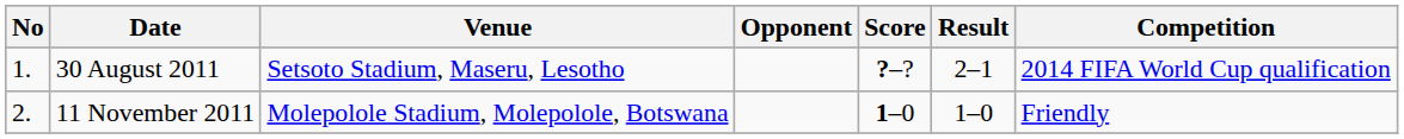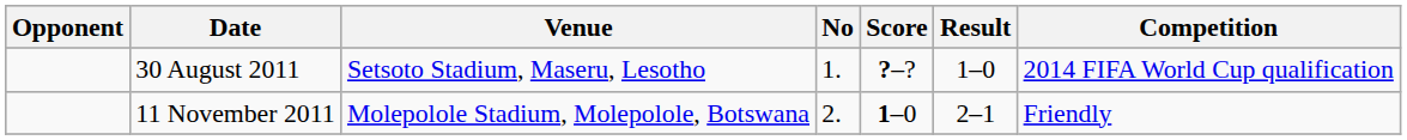 <table class="wikitable" style="font-size:85%;">
 <tr>
-<th>No</th>
+<th>Opponent</th>
 <th>Date</th>
 <th>Venue</th>
-<th>Opponent</th>
+<th>No</th>
 <th>Score</th>
 <th>Result</th>
 <th>Competition</th>
 </tr>
 <tr>
-<td>1.</td>
+<td></td>
 <td>30 August 2011</td>
 <td><a href='#'>Setsoto Stadium</a>, <a href='#'>Maseru</a>, <a href='#'>Lesotho</a></td>
-<td></td>
+<td>1.</td>
 <td align=center><strong>?</strong>–?</td>
-<td align=center>2–1</td>
+<td align=center>1–0</td>
 <td><a href='#'>2014 FIFA World Cup qualification</a></td>
 </tr>
 <tr>
-<td>2.</td>
+<td></td>
 <td>11 November 2011</td>
 <td><a href='#'>Molepolole Stadium</a>, <a href='#'>Molepolole</a>, <a href='#'>Botswana</a></td>
-<td></td>
+<td>2.</td>
 <td align=center><strong>1</strong>–0</td>
-<td align=center>1–0</td>
+<td align=center>2–1</td>
 <td><a href='#'>Friendly</a></td>
 </tr>
 </table>
